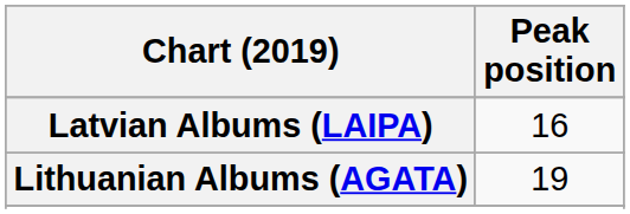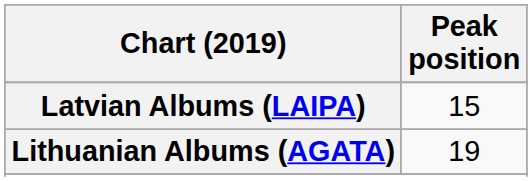 <table class="wikitable sortable plainrowheaders" style="text-align:center">
 <tr>
 <th scope="col">Chart (2019)</th>
 <th scope="col">Peak<br>position</th>
 </tr>
 <tr>
 </tr>
 <tr>
 </tr>
 <tr>
 </tr>
 <tr>
 </tr>
 <tr>
 </tr>
 <tr>
 </tr>
 <tr>
 </tr>
 <tr>
 </tr>
 <tr>
 </tr>
 <tr>
 </tr>
 <tr>
 </tr>
 <tr>
 <th scope="row">Latvian Albums (<a href='#'>LAIPA</a>)</th>
-<td>16</td>
+<td>15</td>
 </tr>
 <tr>
 <th scope="row">Lithuanian Albums (<a href='#'>AGATA</a>)</th>
 <td>19</td>
 </tr>
 <tr>
 </tr>
 <tr>
 </tr>
 <tr>
 </tr>
 <tr>
 </tr>
 <tr>
 </tr>
 <tr>
 </tr>
 </table>
